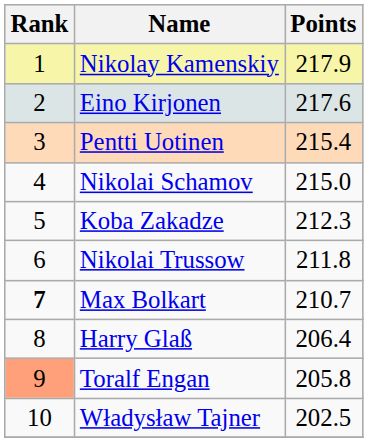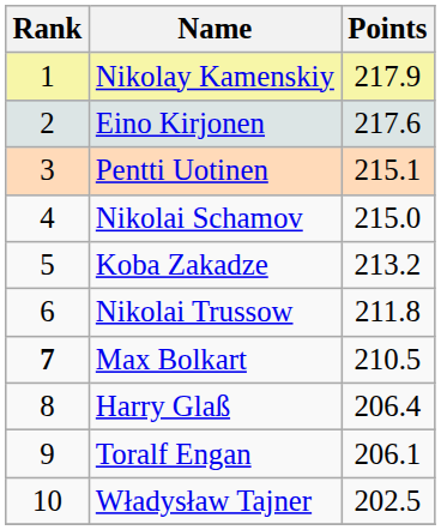 <table class="wikitable sortable">
 <tr>
 <th align=Center>Rank</th>
 <th>Name</th>
 <th>Points</th>
 </tr>
 <tr style="background:#F7F6A8">
 <td align=center>1</td>
 <td> <a href='#'>Nikolay Kamenskiy</a></td>
 <td align=center>217.9</td>
 </tr>
 <tr style="background: #DCE5E5;">
 <td align=center>2</td>
 <td> <a href='#'>Eino Kirjonen</a></td>
 <td align=center>217.6</td>
 </tr>
 <tr style="background: #FFDAB9;">
 <td align=center>3</td>
 <td> <a href='#'>Pentti Uotinen</a></td>
-<td align=center>215.4</td>
+<td align=center>215.1</td>
 </tr>
 <tr>
 <td align=center>4</td>
 <td> <a href='#'>Nikolai Schamov</a></td>
 <td align=center>215.0</td>
 </tr>
 <tr>
 <td align=center>5</td>
 <td> <a href='#'>Koba Zakadze</a></td>
-<td align=center>212.3</td>
+<td align=center>213.2</td>
 </tr>
 <tr>
 <td align=center>6</td>
 <td> <a href='#'>Nikolai Trussow</a></td>
 <td align=center>211.8</td>
 </tr>
 <tr>
 <td align=center><strong>7</strong></td>
 <td> <a href='#'>Max Bolkart</a></td>
-<td align=center>210.7</td>
+<td align=center>210.5</td>
 </tr>
 <tr>
 <td align=center>8</td>
 <td> <a href='#'>Harry Glaß</a></td>
 <td align=center>206.4</td>
 </tr>
 <tr>
-<td align=center style="background: lightsalmon;">9</td>
+<td align=center>9</td>
 <td> <a href='#'>Toralf Engan</a></td>
-<td align=center>205.8</td>
+<td align=center>206.1</td>
 </tr>
 <tr>
 <td align=center>10</td>
 <td> <a href='#'>Władysław Tajner</a></td>
 <td align=center>202.5</td>
 </tr>
 <tr>
 </tr>
 </table>
